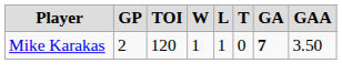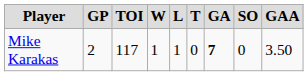 <table class="wikitable" width="50%">
 <tr align="center"  bgcolor="#dddddd">
 <td><strong>Player</strong></td>
 <td><strong>GP</strong></td>
 <td><strong>TOI</strong></td>
 <td><strong>W</strong></td>
 <td><strong>L</strong></td>
 <td><strong>T</strong></td>
 <td><strong>GA</strong></td>
+<td><strong>SO</strong></td>
 <td><strong>GAA</strong></td>
 </tr>
 <tr>
 <td><a href='#'>Mike Karakas</a></td>
 <td>2</td>
-<td>120</td>
+<td>117</td>
 <td>1</td>
 <td>1</td>
 <td>0</td>
 <td><strong>7</strong></td>
+<td>0</td>
 <td>3.50</td>
 </tr>
 </table>
